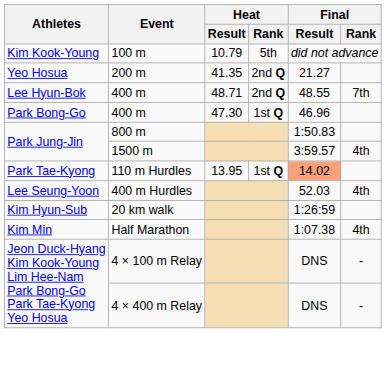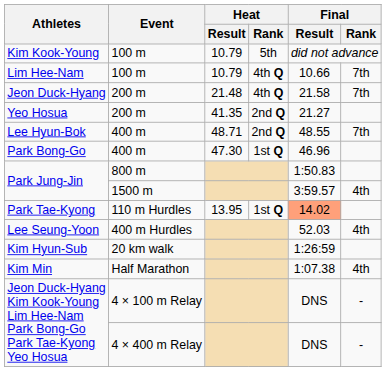 <table class=wikitable style="font-size:90%">
 <tr>
 <th rowspan="2">Athletes</th>
 <th rowspan="2">Event</th>
 <th colspan="2">Heat</th>
 <th colspan="2">Final</th>
 </tr>
 <tr>
 <th>Result</th>
 <th>Rank</th>
 <th>Result</th>
 <th>Rank</th>
 </tr>
 <tr>
 <td><a href='#'>Kim Kook-Young</a></td>
 <td>100 m</td>
 <td align=center>10.79</td>
 <td align=center>5th</td>
 <td align=center colspan=2><em>did not advance</em></td>
+</tr>
+<tr>
+<td><a href='#'>Lim Hee-Nam</a></td>
+<td>100 m</td>
+<td align=center>10.79</td>
+<td align=center>4th <strong>Q</strong></td>
+<td align=center>10.66</td>
+<td align=center>7th</td>
+</tr>
+<tr>
+<td><a href='#'>Jeon Duck-Hyang</a></td>
+<td>200 m</td>
+<td align=center>21.48</td>
+<td align=center>4th <strong>Q</strong></td>
+<td align=center>21.58</td>
+<td align=center>7th</td>
 </tr>
 <tr>
 <td><a href='#'>Yeo Hosua</a></td>
 <td>200 m</td>
 <td align=center>41.35</td>
 <td align=center>2nd <strong>Q</strong></td>
 <td align=center>21.27</td>
 <td align=center></td>
 </tr>
 <tr>
 <td><a href='#'>Lee Hyun-Bok</a></td>
 <td>400 m</td>
 <td align=center>48.71</td>
 <td align=center>2nd <strong>Q</strong></td>
 <td align=center>48.55</td>
 <td align=center>7th</td>
 </tr>
 <tr>
 <td><a href='#'>Park Bong-Go</a></td>
 <td>400 m</td>
 <td align=center>47.30</td>
 <td align=center>1st <strong>Q</strong></td>
 <td align=center>46.96</td>
 <td align=center></td>
 </tr>
 <tr>
 <td rowspan=2><a href='#'>Park Jung-Jin</a></td>
 <td>800 m</td>
 <td colspan=2 bgcolor="wheat"></td>
 <td align=center>1:50.83</td>
 <td align=center></td>
 </tr>
 <tr>
 <td>1500 m</td>
 <td colspan=2 bgcolor="wheat"></td>
 <td align=center>3:59.57</td>
 <td align=center>4th</td>
 </tr>
 <tr>
 <td><a href='#'>Park Tae-Kyong</a></td>
 <td>110 m Hurdles</td>
 <td align=center>13.95</td>
 <td align=center>1st <strong>Q</strong></td>
 <td align=center style="background: lightsalmon;">14.02</td>
 <td align=center></td>
 </tr>
 <tr>
 <td><a href='#'>Lee Seung-Yoon</a></td>
 <td>400 m Hurdles</td>
 <td colspan=2 bgcolor="wheat"></td>
 <td align=center>52.03</td>
 <td align=center>4th</td>
 </tr>
 <tr>
 <td><a href='#'>Kim Hyun-Sub</a></td>
 <td>20 km walk</td>
 <td colspan=2 bgcolor="wheat"></td>
 <td align=center>1:26:59</td>
 <td align=center></td>
 </tr>
 <tr>
 <td><a href='#'>Kim Min</a></td>
 <td>Half Marathon</td>
 <td colspan=2 bgcolor="wheat"></td>
 <td align=center>1:07.38</td>
 <td align=center>4th</td>
 </tr>
 <tr>
 <td rowspan=2><a href='#'>Jeon Duck-Hyang</a><br><a href='#'>Kim Kook-Young</a><br><a href='#'>Lim Hee-Nam</a><br><a href='#'>Park Bong-Go</a><br><a href='#'>Park Tae-Kyong</a><br><a href='#'>Yeo Hosua</a></td>
 <td>4 × 100 m Relay</td>
 <td colspan=2 bgcolor="wheat"></td>
 <td align=center>DNS</td>
 <td align=center>-</td>
 </tr>
 <tr>
 <td>4 × 400 m Relay</td>
 <td colspan=2 bgcolor="wheat"></td>
 <td align=center>DNS</td>
 <td align=center>-</td>
 </tr>
 </table>
